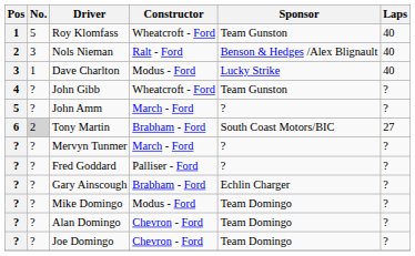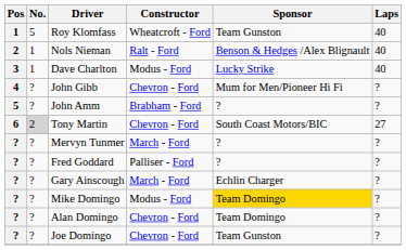 <table class="wikitable" style="font-size: 95%;">
 <tr>
 <th>Pos</th>
 <th>No.</th>
 <th>Driver</th>
 <th>Constructor</th>
 <th>Sponsor</th>
 <th>Laps</th>
 </tr>
 <tr>
 <th>1</th>
 <td>5</td>
 <td>Roy Klomfass</td>
 <td>Wheatcroft - <a href='#'>Ford</a></td>
 <td>Team Gunston</td>
 <td>40</td>
 </tr>
 <tr>
 <th>2</th>
-<td>3</td>
+<td>1</td>
 <td>Nols Nieman</td>
 <td><a href='#'>Ralt</a> - <a href='#'>Ford</a></td>
 <td><a href='#'>Benson & Hedges</a> /Alex Blignault</td>
 <td>40</td>
 </tr>
 <tr>
 <th>3</th>
 <td>1</td>
 <td>Dave Charlton</td>
 <td>Modus - <a href='#'>Ford</a></td>
 <td><a href='#'>Lucky Strike</a></td>
 <td>40</td>
 </tr>
 <tr>
 <th>4</th>
 <td>?</td>
 <td>John Gibb</td>
-<td>Wheatcroft - <a href='#'>Ford</a></td>
-<td>Team Gunston</td>
+<td><a href='#'>Chevron</a> - <a href='#'>Ford</a></td>
+<td>Mum for Men/Pioneer Hi Fi</td>
 <td>?</td>
 </tr>
 <tr>
 <th>5</th>
 <td>?</td>
 <td>John Amm</td>
-<td><a href='#'>March</a> - <a href='#'>Ford</a></td>
+<td><a href='#'>Brabham</a> - <a href='#'>Ford</a></td>
 <td>?</td>
 <td>?</td>
 </tr>
 <tr>
 <th>6</th>
 <td style="background: lightgrey;">2</td>
 <td>Tony Martin</td>
-<td><a href='#'>Brabham</a> - <a href='#'>Ford</a></td>
+<td><a href='#'>Chevron</a> - <a href='#'>Ford</a></td>
 <td>South Coast Motors/BIC</td>
 <td>27</td>
 </tr>
 <tr>
 <th>?</th>
 <td>?</td>
 <td>Mervyn Tunmer</td>
 <td><a href='#'>March</a> - <a href='#'>Ford</a></td>
 <td>?</td>
 <td>?</td>
 </tr>
 <tr>
 <th>?</th>
 <td>?</td>
 <td>Fred Goddard</td>
 <td>Palliser - <a href='#'>Ford</a></td>
 <td>?</td>
 <td>?</td>
 </tr>
 <tr>
 <th>?</th>
 <td>?</td>
 <td>Gary Ainscough</td>
-<td><a href='#'>Brabham</a> - <a href='#'>Ford</a></td>
+<td><a href='#'>March</a> - <a href='#'>Ford</a></td>
 <td>Echlin Charger</td>
 <td>?</td>
 </tr>
 <tr>
 <th>?</th>
 <td>?</td>
 <td>Mike Domingo</td>
 <td>Modus - <a href='#'>Ford</a></td>
-<td>Team Domingo</td>
+<td style="background: gold;">Team Domingo</td>
 <td>?</td>
 </tr>
 <tr>
 <th>?</th>
 <td>?</td>
 <td>Alan Domingo</td>
 <td><a href='#'>Chevron</a> - <a href='#'>Ford</a></td>
 <td>Team Domingo</td>
 <td>?</td>
 </tr>
 <tr>
 <th>?</th>
 <td>?</td>
 <td>Joe Domingo</td>
 <td><a href='#'>Chevron</a> - <a href='#'>Ford</a></td>
-<td>Team Domingo</td>
+<td>Team Gunston</td>
 <td>?</td>
 </tr>
 <tr>
 </tr>
 </table>
